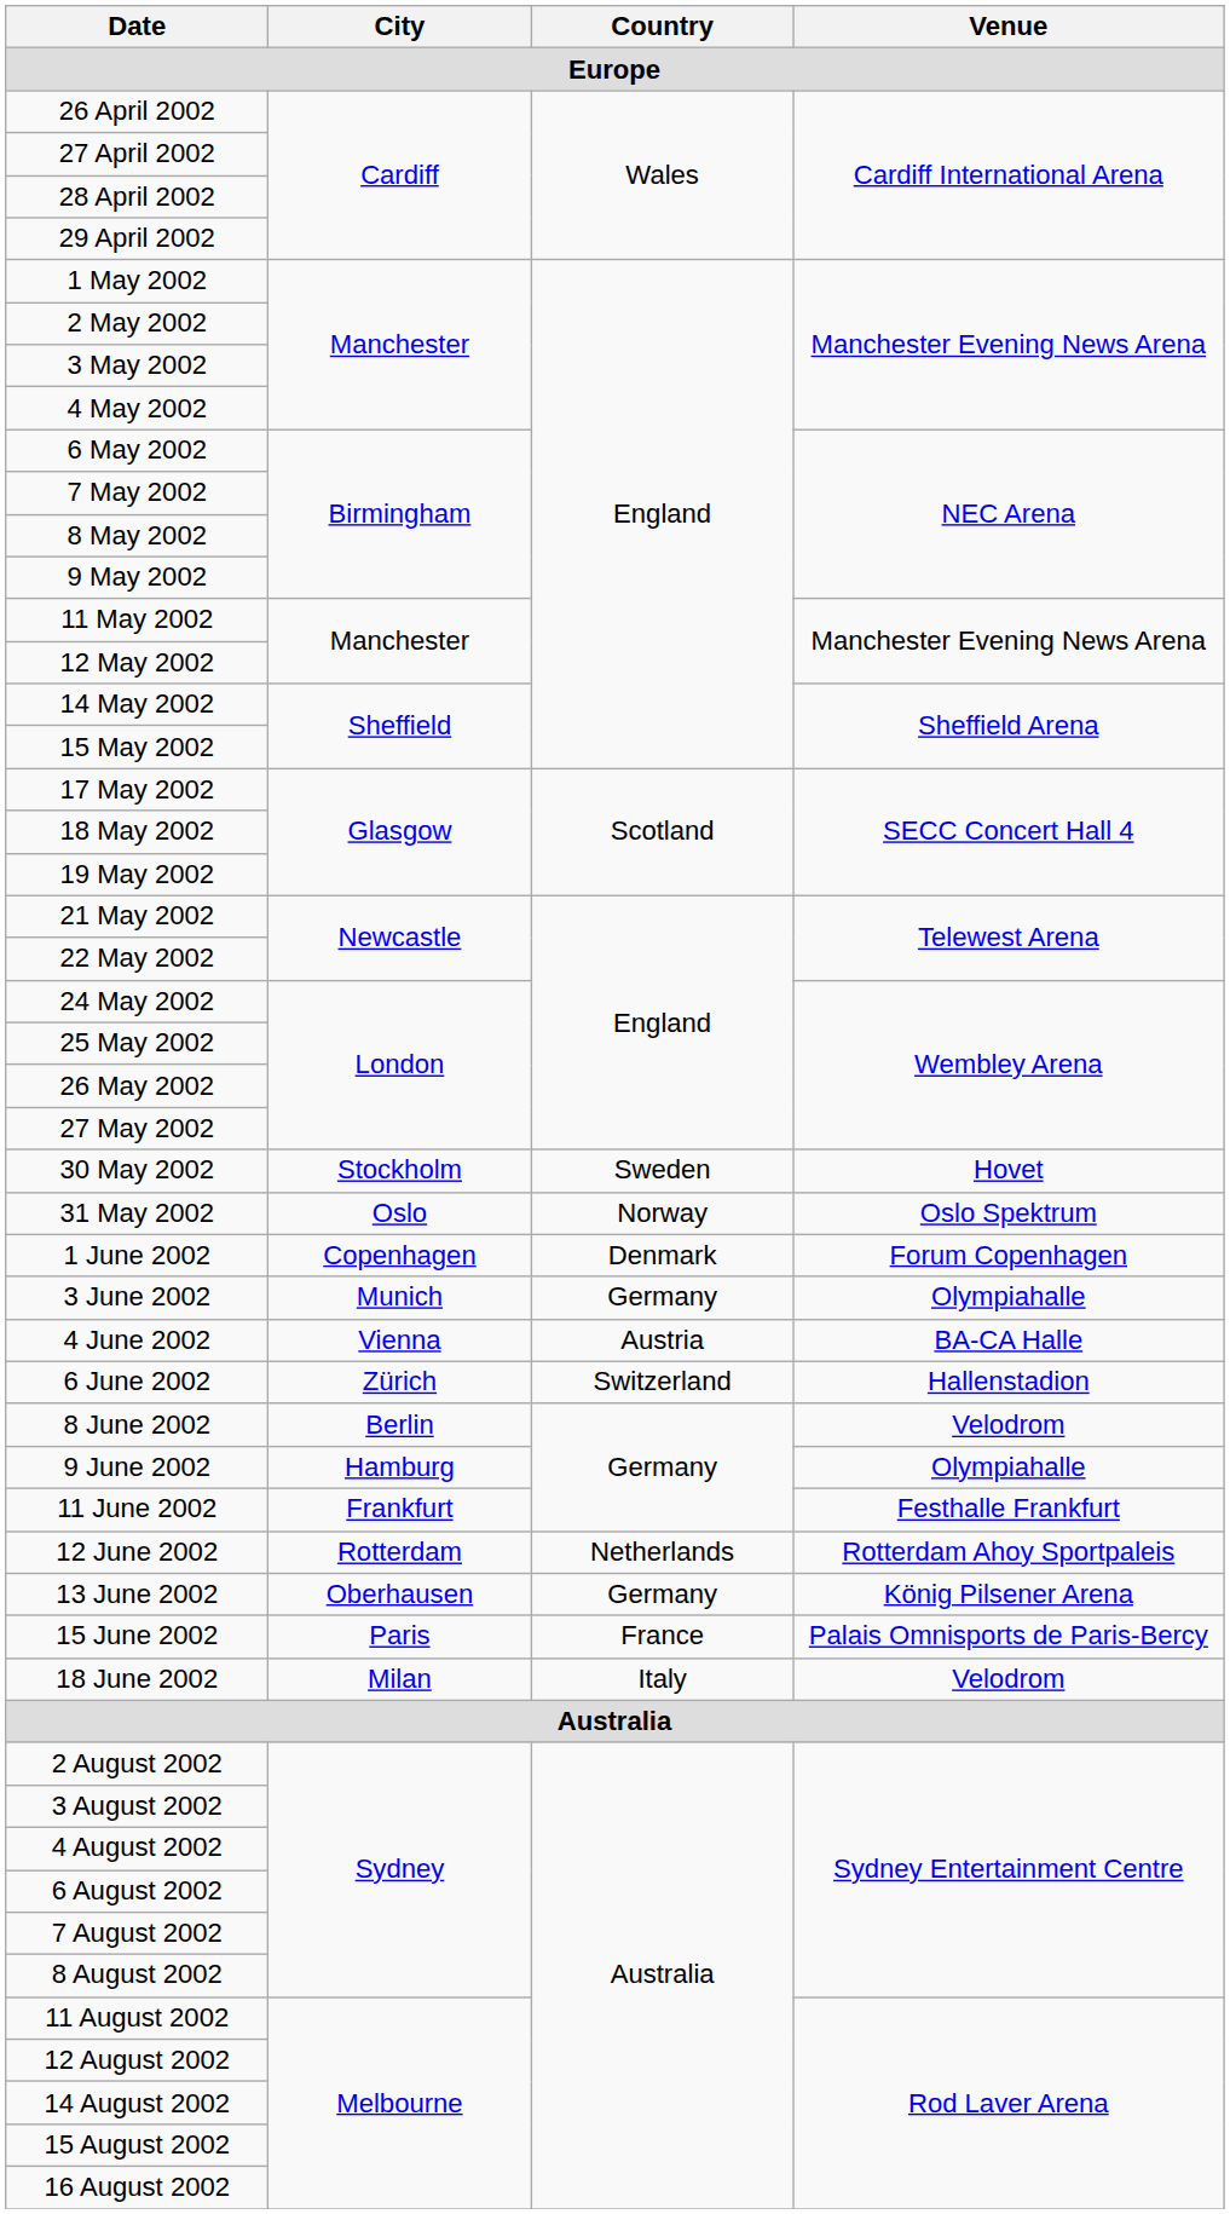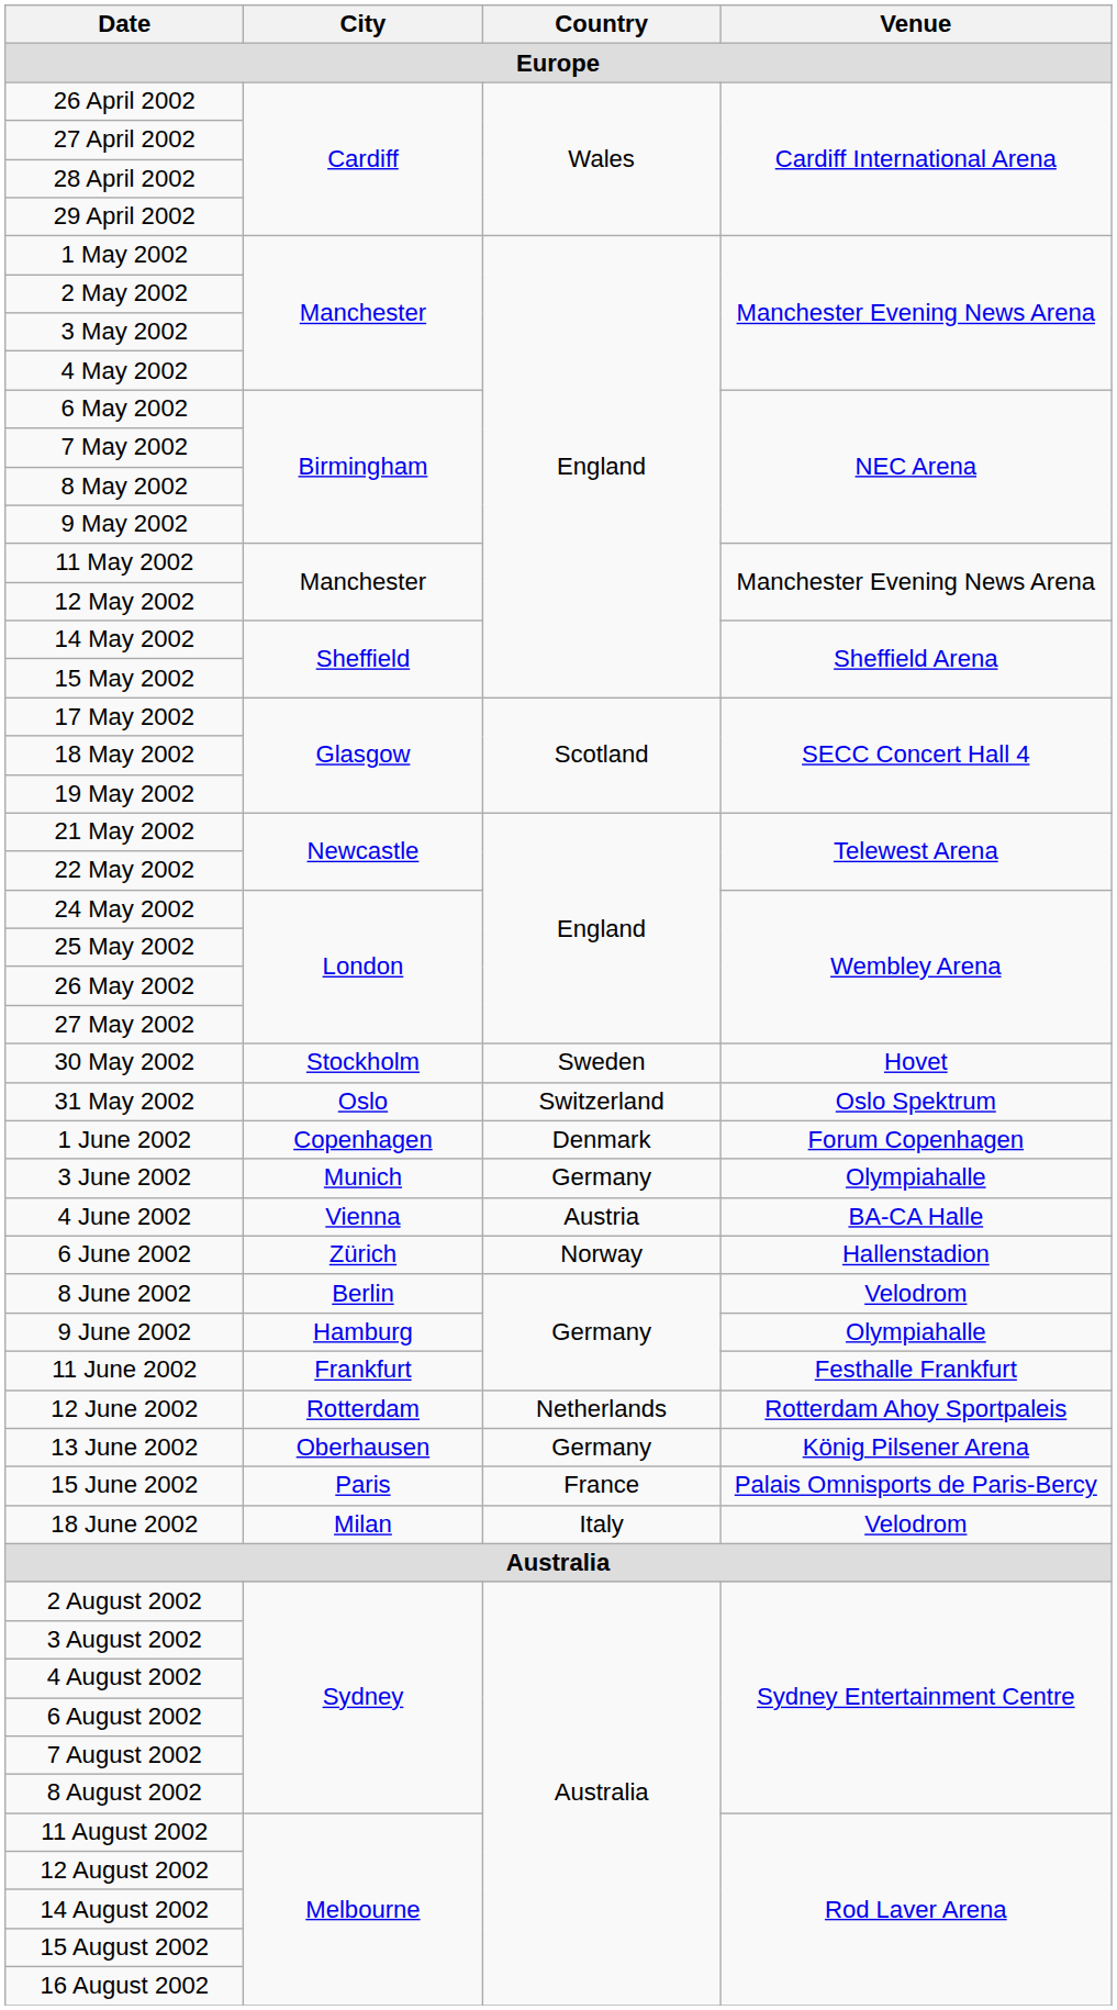 <table class="wikitable" style="text-align:center;">
 <tr>
 <th width="150">Date</th>
 <th width="150">City</th>
 <th width="150">Country</th>
 <th width="250">Venue</th>
 </tr>
 <tr bgcolor="#DDDDDD">
 <td colspan=4><strong>Europe</strong></td>
 </tr>
 <tr>
 <td>26 April 2002</td>
 <td rowspan="4"><a href='#'>Cardiff</a></td>
 <td rowspan="4">Wales</td>
 <td rowspan="4"><a href='#'>Cardiff International Arena</a></td>
 </tr>
 <tr>
 <td>27 April 2002</td>
 </tr>
 <tr>
 <td>28 April 2002</td>
 </tr>
 <tr>
 <td>29 April 2002</td>
 </tr>
 <tr>
 <td>1 May 2002</td>
 <td rowspan="4"><a href='#'>Manchester</a></td>
 <td rowspan="12">England</td>
 <td rowspan="4"><a href='#'>Manchester Evening News Arena</a></td>
 </tr>
 <tr>
 <td>2 May 2002</td>
 </tr>
 <tr>
 <td>3 May 2002</td>
 </tr>
 <tr>
 <td>4 May 2002</td>
 </tr>
 <tr>
 <td>6 May 2002</td>
 <td rowspan="4"><a href='#'>Birmingham</a></td>
 <td rowspan="4"><a href='#'>NEC Arena</a></td>
 </tr>
 <tr>
 <td>7 May 2002</td>
 </tr>
 <tr>
 <td>8 May 2002</td>
 </tr>
 <tr>
 <td>9 May 2002</td>
 </tr>
 <tr>
 <td>11 May 2002</td>
 <td rowspan="2">Manchester</td>
 <td rowspan="2">Manchester Evening News Arena</td>
 </tr>
 <tr>
 <td>12 May 2002</td>
 </tr>
 <tr>
 <td>14 May 2002</td>
 <td rowspan="2"><a href='#'>Sheffield</a></td>
 <td rowspan="2"><a href='#'>Sheffield Arena</a></td>
 </tr>
 <tr>
 <td>15 May 2002</td>
 </tr>
 <tr>
 <td>17 May 2002</td>
 <td rowspan="3"><a href='#'>Glasgow</a></td>
 <td rowspan="3">Scotland</td>
 <td rowspan="3"><a href='#'>SECC Concert Hall 4</a></td>
 </tr>
 <tr>
 <td>18 May 2002</td>
 </tr>
 <tr>
 <td>19 May 2002</td>
 </tr>
 <tr>
 <td>21 May 2002</td>
 <td rowspan="2"><a href='#'>Newcastle</a></td>
 <td rowspan="6">England</td>
 <td rowspan="2"><a href='#'>Telewest Arena</a></td>
 </tr>
 <tr>
 <td>22 May 2002</td>
 </tr>
 <tr>
 <td>24 May 2002</td>
 <td rowspan="4"><a href='#'>London</a></td>
 <td rowspan="4"><a href='#'>Wembley Arena</a></td>
 </tr>
 <tr>
 <td>25 May 2002</td>
 </tr>
 <tr>
 <td>26 May 2002</td>
 </tr>
 <tr>
 <td>27 May 2002</td>
 </tr>
 <tr>
 <td>30 May 2002</td>
 <td><a href='#'>Stockholm</a></td>
 <td>Sweden</td>
 <td><a href='#'>Hovet</a></td>
 </tr>
 <tr>
 <td>31 May 2002</td>
 <td><a href='#'>Oslo</a></td>
-<td>Norway</td>
+<td>Switzerland</td>
 <td><a href='#'>Oslo Spektrum</a></td>
 </tr>
 <tr>
 <td>1 June 2002</td>
 <td><a href='#'>Copenhagen</a></td>
 <td>Denmark</td>
 <td><a href='#'>Forum Copenhagen</a></td>
 </tr>
 <tr>
 <td>3 June 2002</td>
 <td><a href='#'>Munich</a></td>
 <td>Germany</td>
 <td><a href='#'>Olympiahalle</a></td>
 </tr>
 <tr>
 <td>4 June 2002</td>
 <td><a href='#'>Vienna</a></td>
 <td>Austria</td>
 <td><a href='#'>BA-CA Halle</a></td>
 </tr>
 <tr>
 <td>6 June 2002</td>
 <td><a href='#'>Zürich</a></td>
-<td>Switzerland</td>
+<td>Norway</td>
 <td><a href='#'>Hallenstadion</a></td>
 </tr>
 <tr>
 <td>8 June 2002</td>
 <td><a href='#'>Berlin</a></td>
 <td rowspan="3">Germany</td>
 <td><a href='#'>Velodrom</a></td>
 </tr>
 <tr>
 <td>9 June 2002</td>
 <td><a href='#'>Hamburg</a></td>
 <td><a href='#'>Olympiahalle</a></td>
 </tr>
 <tr>
 <td>11 June 2002</td>
 <td><a href='#'>Frankfurt</a></td>
 <td><a href='#'>Festhalle Frankfurt</a></td>
 </tr>
 <tr>
 <td>12 June 2002</td>
 <td><a href='#'>Rotterdam</a></td>
 <td>Netherlands</td>
 <td><a href='#'>Rotterdam Ahoy Sportpaleis</a></td>
 </tr>
 <tr>
 <td>13 June 2002</td>
 <td><a href='#'>Oberhausen</a></td>
 <td>Germany</td>
 <td><a href='#'>König Pilsener Arena</a></td>
 </tr>
 <tr>
 <td>15 June 2002</td>
 <td><a href='#'>Paris</a></td>
 <td>France</td>
 <td><a href='#'>Palais Omnisports de Paris-Bercy</a></td>
 </tr>
 <tr>
 <td>18 June 2002</td>
 <td><a href='#'>Milan</a></td>
 <td>Italy</td>
 <td><a href='#'>Velodrom</a></td>
 </tr>
 <tr bgcolor="#DDDDDD">
 <td colspan=4><strong>Australia</strong></td>
 </tr>
 <tr>
 <td>2 August 2002</td>
 <td rowspan="6"><a href='#'>Sydney</a></td>
 <td rowspan="11">Australia</td>
 <td rowspan="6"><a href='#'>Sydney Entertainment Centre</a></td>
 </tr>
 <tr>
 <td>3 August 2002</td>
 </tr>
 <tr>
 <td>4 August 2002</td>
 </tr>
 <tr>
 <td>6 August 2002</td>
 </tr>
 <tr>
 <td>7 August 2002</td>
 </tr>
 <tr>
 <td>8 August 2002</td>
 </tr>
 <tr>
 <td>11 August 2002</td>
 <td rowspan="5"><a href='#'>Melbourne</a></td>
 <td rowspan="5"><a href='#'>Rod Laver Arena</a></td>
 </tr>
 <tr>
 <td>12 August 2002</td>
 </tr>
 <tr>
 <td>14 August 2002</td>
 </tr>
 <tr>
 <td>15 August 2002</td>
 </tr>
 <tr>
 <td>16 August 2002</td>
 </tr>
 <tr>
 </tr>
 </table>
